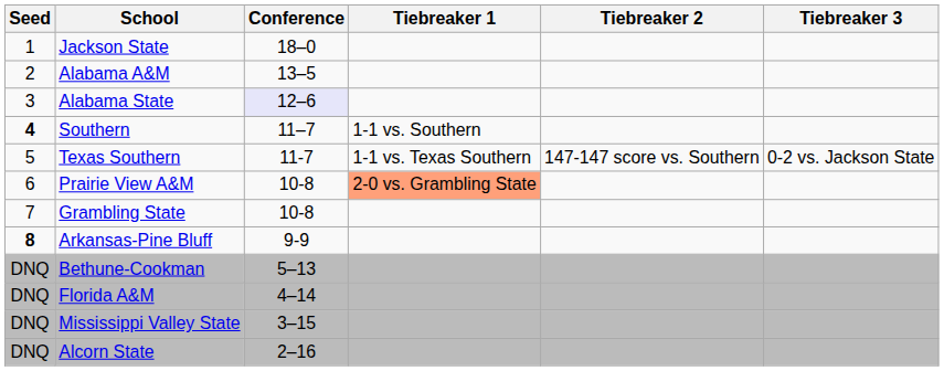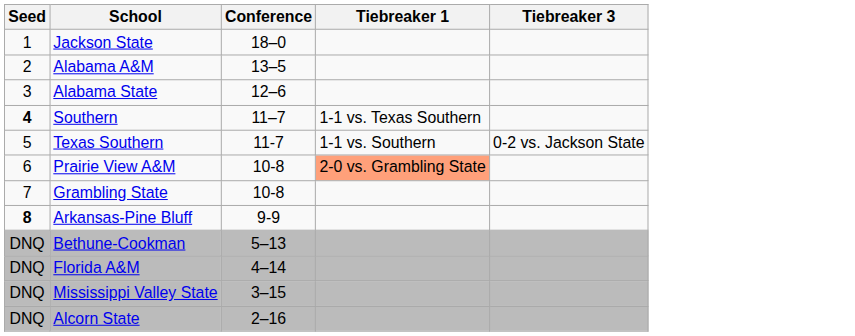 <table class="wikitable" style="text-align:center">
 <tr>
 <th>Seed</th>
 <th>School</th>
 <th>Conference</th>
 <th>Tiebreaker 1</th>
-<th>Tiebreaker 2</th>
 <th>Tiebreaker 3</th>
 </tr>
 <tr>
 <td>1</td>
 <td align="left"><a href='#'>Jackson State</a></td>
 <td>18–0</td>
 <td align="left"></td>
 <td></td>
-<td></td>
 </tr>
 <tr>
 <td>2</td>
 <td align="left"><a href='#'>Alabama A&M</a></td>
 <td>13–5</td>
 <td align="left"></td>
 <td></td>
-<td></td>
 </tr>
 <tr>
 <td>3</td>
 <td align="left"><a href='#'>Alabama State</a></td>
-<td style="background: lavender;">12–6</td>
-<td></td>
+<td>12–6</td>
 <td></td>
 <td></td>
 </tr>
 <tr>
 <td><strong>4</strong></td>
 <td align="left"><a href='#'>Southern</a></td>
 <td>11–7</td>
-<td align="left">1-1 vs. Southern</td>
-<td></td>
+<td align="left">1-1 vs. Texas Southern</td>
 <td></td>
 </tr>
 <tr>
 <td>5</td>
 <td align="left"><a href='#'>Texas Southern</a></td>
 <td>11-7</td>
-<td align="left">1-1 vs. Texas Southern</td>
-<td nowrap>147-147 score vs. Southern</td>
+<td align="left">1-1 vs. Southern</td>
 <td>0-2 vs. Jackson State</td>
 </tr>
 <tr>
 <td>6</td>
 <td align="left"><a href='#'>Prairie View A&M</a></td>
 <td>10-8</td>
 <td align="left" style="background: lightsalmon;">2-0 vs. Grambling State</td>
 <td></td>
-<td></td>
 </tr>
 <tr>
 <td>7</td>
 <td align="left"><a href='#'>Grambling State</a></td>
 <td>10-8</td>
 <td align="left"></td>
-<td></td>
 <td></td>
 </tr>
 <tr>
 <td><strong>8</strong></td>
 <td align="left"><a href='#'>Arkansas-Pine Bluff</a></td>
 <td>9-9</td>
 <td align="left"></td>
 <td></td>
-<td></td>
 </tr>
 <tr bgcolor=#bbbbbb>
 <td>DNQ</td>
 <td align=left><a href='#'>Bethune-Cookman</a></td>
 <td>5–13</td>
 <td align="left"></td>
 <td></td>
-<td></td>
 </tr>
 <tr bgcolor=#bbbbbb>
 <td>DNQ</td>
 <td align=left><a href='#'>Florida A&M</a></td>
 <td>4–14</td>
-<td></td>
 <td></td>
 <td></td>
 </tr>
 <tr bgcolor=#bbbbbb>
 <td>DNQ</td>
 <td align=left><a href='#'>Mississippi Valley State</a></td>
 <td>3–15</td>
 <td></td>
 <td></td>
-<td></td>
 </tr>
 <tr bgcolor=#bbbbbb>
 <td>DNQ</td>
 <td align=left><a href='#'>Alcorn State</a></td>
 <td>2–16</td>
 <td></td>
 <td></td>
-<td></td>
 </tr>
 </table>
